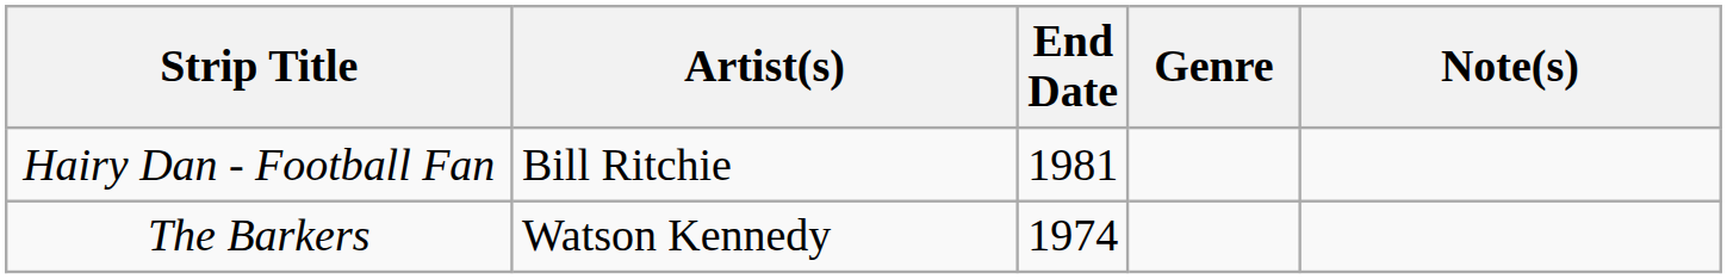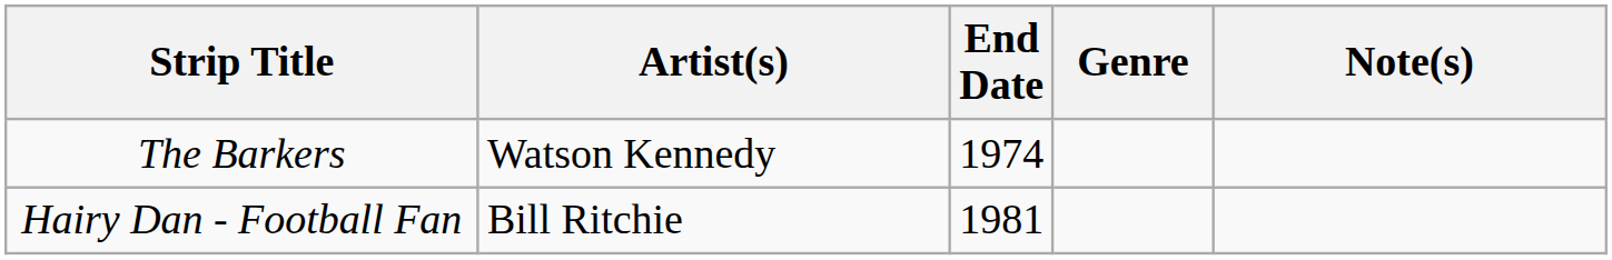 <table class="wikitable sortable">
 <tr>
 <th width=30%>Strip Title</th>
 <th width=30%>Artist(s)</th>
 <th width=5%>End Date</th>
 <th width=10%>Genre</th>
 <th width=25%>Note(s)</th>
 </tr>
 <tr>
+<td align=center><em>The Barkers</em></td>
+<td>Watson Kennedy</td>
+<td>1974</td>
+<td></td>
+<td></td>
+</tr>
+<tr>
 <td align=center><em>Hairy Dan - Football Fan</em></td>
 <td>Bill Ritchie</td>
 <td>1981</td>
 <td></td>
 <td></td>
 </tr>
-<tr>
-<td align=center><em>The Barkers</em></td>
-<td>Watson Kennedy</td>
-<td>1974</td>
-<td></td>
-<td></td>
-</tr>
 </table>
